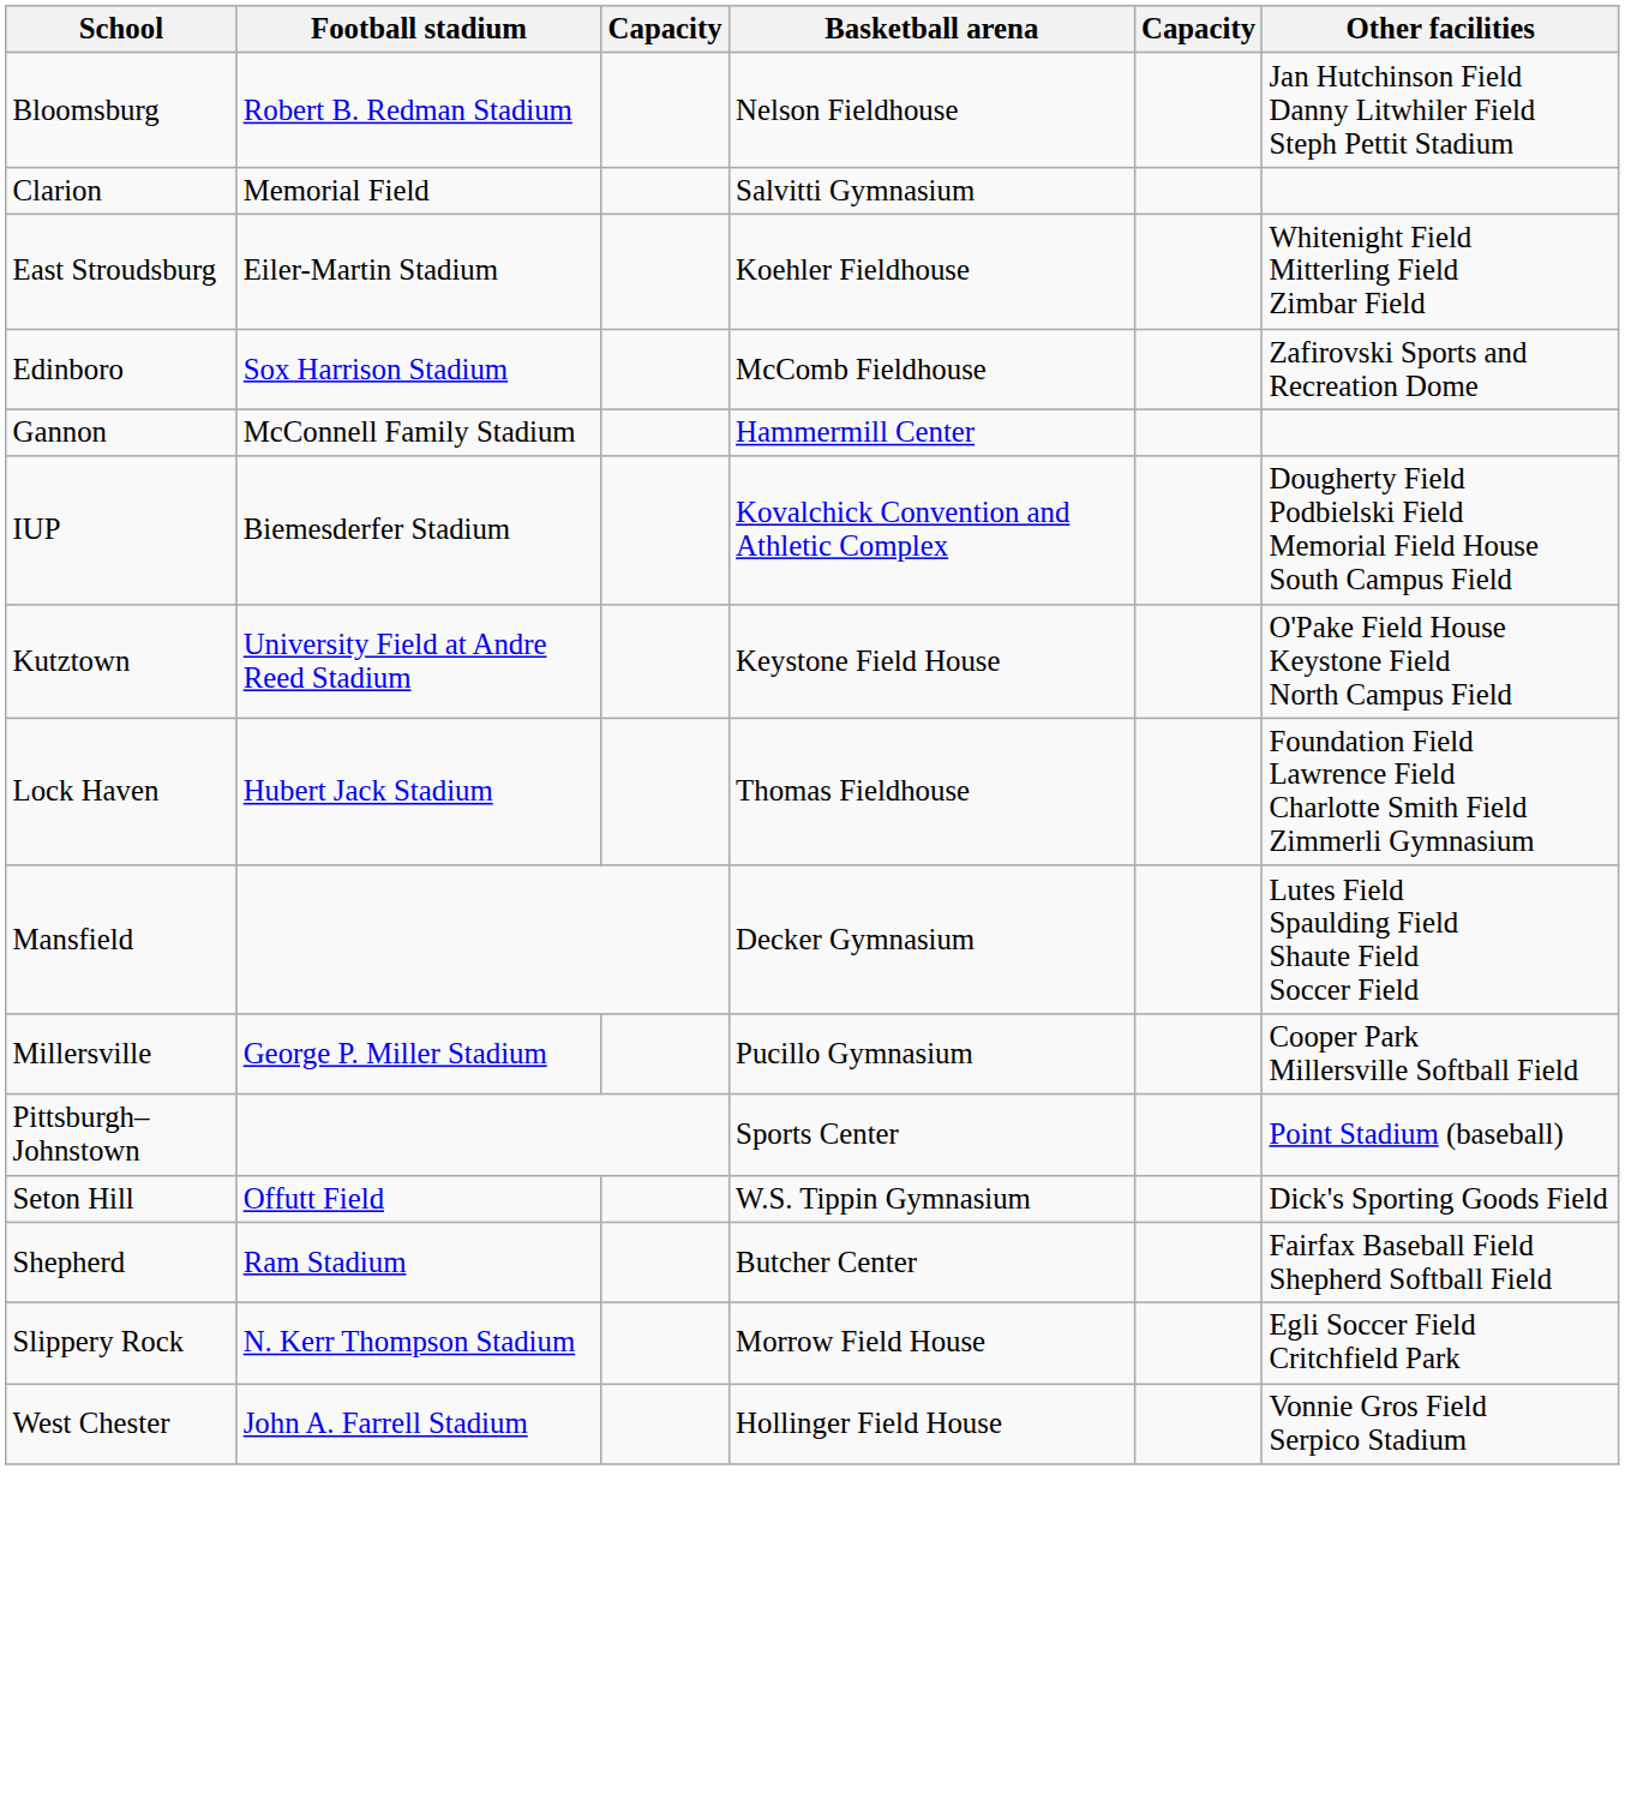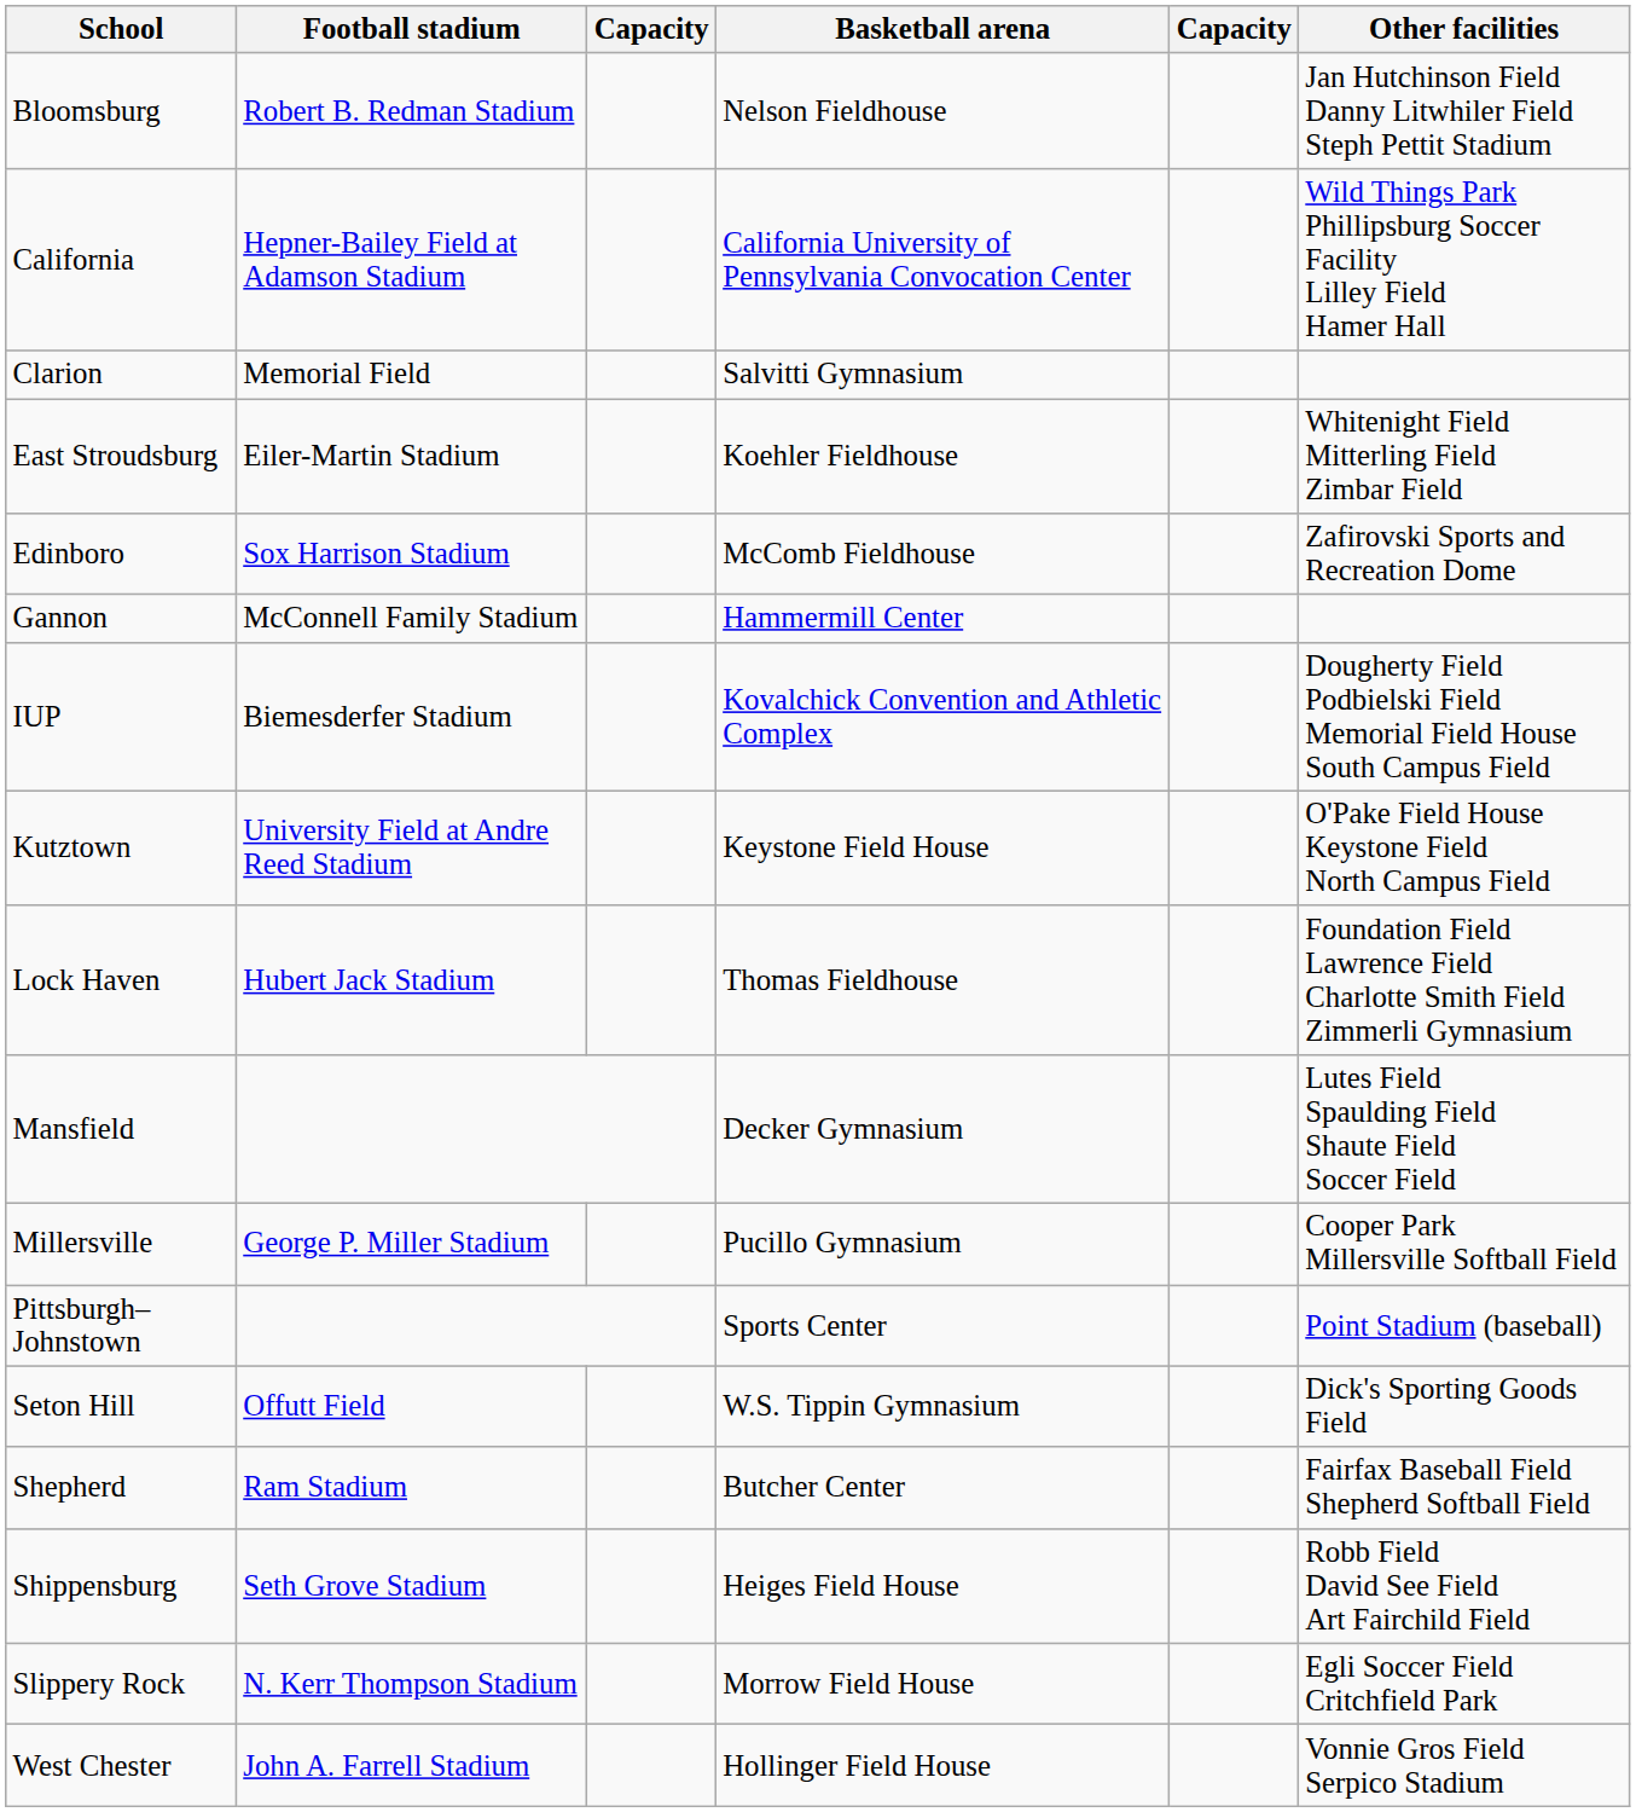 <table class="wikitable">
 <tr>
 <th>School</th>
 <th>Football stadium</th>
 <th>Capacity</th>
 <th>Basketball arena</th>
 <th>Capacity</th>
 <th>Other facilities</th>
 </tr>
 <tr>
 <td>Bloomsburg</td>
 <td><a href='#'>Robert B. Redman Stadium</a></td>
 <td></td>
 <td>Nelson Fieldhouse</td>
 <td></td>
 <td>Jan Hutchinson Field<br>Danny Litwhiler Field<br>Steph Pettit Stadium</td>
+</tr>
+<tr>
+<td>California</td>
+<td><a href='#'>Hepner-Bailey Field at Adamson Stadium</a></td>
+<td></td>
+<td><a href='#'>California University of Pennsylvania Convocation Center</a></td>
+<td></td>
+<td><a href='#'>Wild Things Park</a><br>Phillipsburg Soccer Facility<br>Lilley Field<br>Hamer Hall</td>
 </tr>
 <tr>
 <td>Clarion</td>
 <td>Memorial Field</td>
 <td></td>
 <td>Salvitti Gymnasium</td>
 <td></td>
 <td></td>
 </tr>
 <tr>
 <td>East Stroudsburg</td>
 <td>Eiler-Martin Stadium</td>
 <td></td>
 <td>Koehler Fieldhouse</td>
 <td></td>
 <td>Whitenight Field<br>Mitterling Field<br>Zimbar Field</td>
 </tr>
 <tr>
 <td>Edinboro</td>
 <td><a href='#'>Sox Harrison Stadium</a></td>
 <td></td>
 <td>McComb Fieldhouse</td>
 <td></td>
 <td>Zafirovski Sports and Recreation Dome</td>
 </tr>
 <tr>
 <td>Gannon</td>
 <td>McConnell Family Stadium</td>
 <td></td>
 <td><a href='#'>Hammermill Center</a></td>
 <td></td>
 <td></td>
 </tr>
 <tr>
 <td>IUP</td>
 <td>Biemesderfer Stadium</td>
 <td></td>
 <td><a href='#'>Kovalchick Convention and Athletic Complex</a></td>
 <td></td>
 <td>Dougherty Field<br>Podbielski Field<br>Memorial Field House<br>South Campus Field</td>
 </tr>
 <tr>
 <td>Kutztown</td>
 <td><a href='#'>University Field at Andre Reed Stadium</a></td>
 <td></td>
 <td>Keystone Field House</td>
 <td></td>
 <td>O'Pake Field House<br>Keystone Field<br>North Campus Field</td>
 </tr>
 <tr>
 <td>Lock Haven</td>
 <td><a href='#'>Hubert Jack Stadium</a></td>
 <td></td>
 <td>Thomas Fieldhouse</td>
 <td></td>
 <td>Foundation Field<br>Lawrence Field<br>Charlotte Smith Field<br>Zimmerli Gymnasium</td>
 </tr>
 <tr>
 <td>Mansfield</td>
 <td colspan=2></td>
 <td>Decker Gymnasium</td>
 <td></td>
 <td>Lutes Field<br>Spaulding Field<br>Shaute Field<br>Soccer Field</td>
 </tr>
 <tr>
 <td>Millersville</td>
 <td><a href='#'>George P. Miller Stadium</a></td>
 <td></td>
 <td>Pucillo Gymnasium</td>
 <td></td>
 <td>Cooper Park<br>Millersville Softball Field</td>
 </tr>
 <tr>
 <td>Pittsburgh–Johnstown</td>
 <td colspan=2></td>
 <td>Sports Center</td>
 <td></td>
 <td><a href='#'>Point Stadium</a> (baseball)</td>
 </tr>
 <tr>
 <td>Seton Hill</td>
 <td><a href='#'>Offutt Field</a></td>
 <td></td>
 <td>W.S. Tippin Gymnasium</td>
 <td></td>
 <td>Dick's Sporting Goods Field</td>
 </tr>
 <tr>
 <td>Shepherd</td>
 <td><a href='#'>Ram Stadium</a></td>
 <td></td>
 <td>Butcher Center</td>
 <td></td>
 <td>Fairfax Baseball Field<br>Shepherd Softball Field</td>
 </tr>
 <tr>
+<td>Shippensburg</td>
+<td><a href='#'>Seth Grove Stadium</a></td>
+<td></td>
+<td>Heiges Field House</td>
+<td></td>
+<td>Robb Field<br>David See Field<br>Art Fairchild Field</td>
+</tr>
+<tr>
 <td>Slippery Rock</td>
 <td><a href='#'>N. Kerr Thompson Stadium</a></td>
 <td></td>
 <td>Morrow Field House</td>
 <td></td>
 <td>Egli Soccer Field<br>Critchfield Park</td>
 </tr>
 <tr>
 <td>West Chester</td>
 <td><a href='#'>John A. Farrell Stadium</a></td>
 <td></td>
 <td>Hollinger Field House</td>
 <td></td>
 <td>Vonnie Gros Field<br>Serpico Stadium</td>
 </tr>
 </table>
